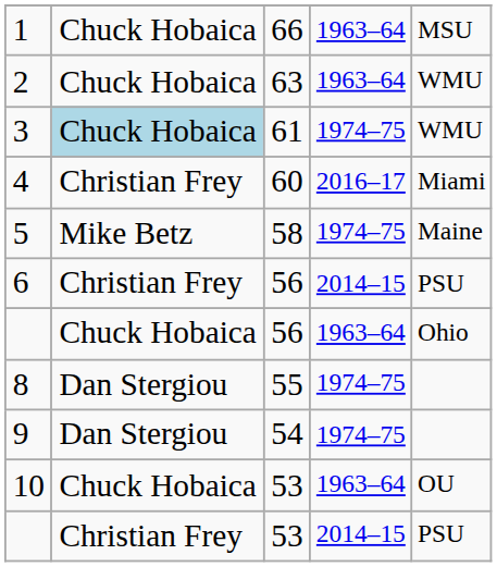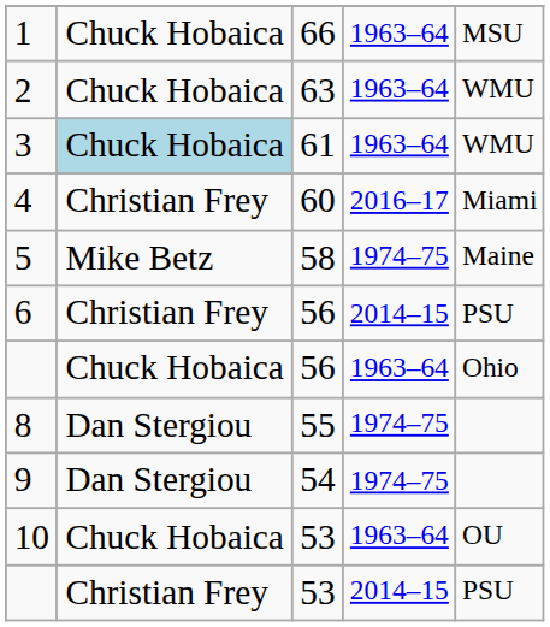 <table class="wikitable">
 <tr>
 </tr>
 <tr>
 <td>1</td>
 <td>Chuck Hobaica</td>
 <td>66</td>
 <td style="font-size:80%;"><a href='#'>1963–64</a></td>
 <td style="font-size:80%;">MSU</td>
 </tr>
 <tr>
 <td>2</td>
 <td>Chuck Hobaica</td>
 <td>63</td>
 <td style="font-size:80%;"><a href='#'>1963–64</a></td>
 <td style="font-size:80%;">WMU</td>
 </tr>
 <tr>
 <td>3</td>
 <td style="background: lightblue;">Chuck Hobaica</td>
 <td>61</td>
-<td style="font-size:80%;"><a href='#'>1974–75</a></td>
+<td style="font-size:80%;"><a href='#'>1963–64</a></td>
 <td style="font-size:80%;">WMU</td>
 </tr>
 <tr>
 <td>4</td>
 <td>Christian Frey</td>
 <td>60</td>
 <td style="font-size:80%;"><a href='#'>2016–17</a></td>
 <td style="font-size:80%;">Miami</td>
 </tr>
 <tr>
 <td>5</td>
 <td>Mike Betz</td>
 <td>58</td>
 <td style="font-size:80%;"><a href='#'>1974–75</a></td>
 <td style="font-size:80%;">Maine</td>
 </tr>
 <tr>
 <td>6</td>
 <td>Christian Frey</td>
 <td>56</td>
 <td style="font-size:80%;"><a href='#'>2014–15</a></td>
 <td style="font-size:80%;">PSU</td>
 </tr>
 <tr>
 <td></td>
 <td>Chuck Hobaica</td>
 <td>56</td>
 <td style="font-size:80%;"><a href='#'>1963–64</a></td>
 <td style="font-size:80%;">Ohio</td>
 </tr>
 <tr>
 <td>8</td>
 <td>Dan Stergiou</td>
 <td>55</td>
 <td style="font-size:80%;"><a href='#'>1974–75</a></td>
 <td style="font-size:80%;"></td>
 </tr>
 <tr>
 <td>9</td>
 <td>Dan Stergiou</td>
 <td>54</td>
 <td style="font-size:80%;"><a href='#'>1974–75</a></td>
 <td style="font-size:80%;"></td>
 </tr>
 <tr>
 <td>10</td>
 <td>Chuck Hobaica</td>
 <td>53</td>
 <td style="font-size:80%;"><a href='#'>1963–64</a></td>
 <td style="font-size:80%;">OU</td>
 </tr>
 <tr>
 <td></td>
 <td>Christian Frey</td>
 <td>53</td>
 <td style="font-size:80%;"><a href='#'>2014–15</a></td>
 <td style="font-size:80%;">PSU</td>
 </tr>
 </table>
